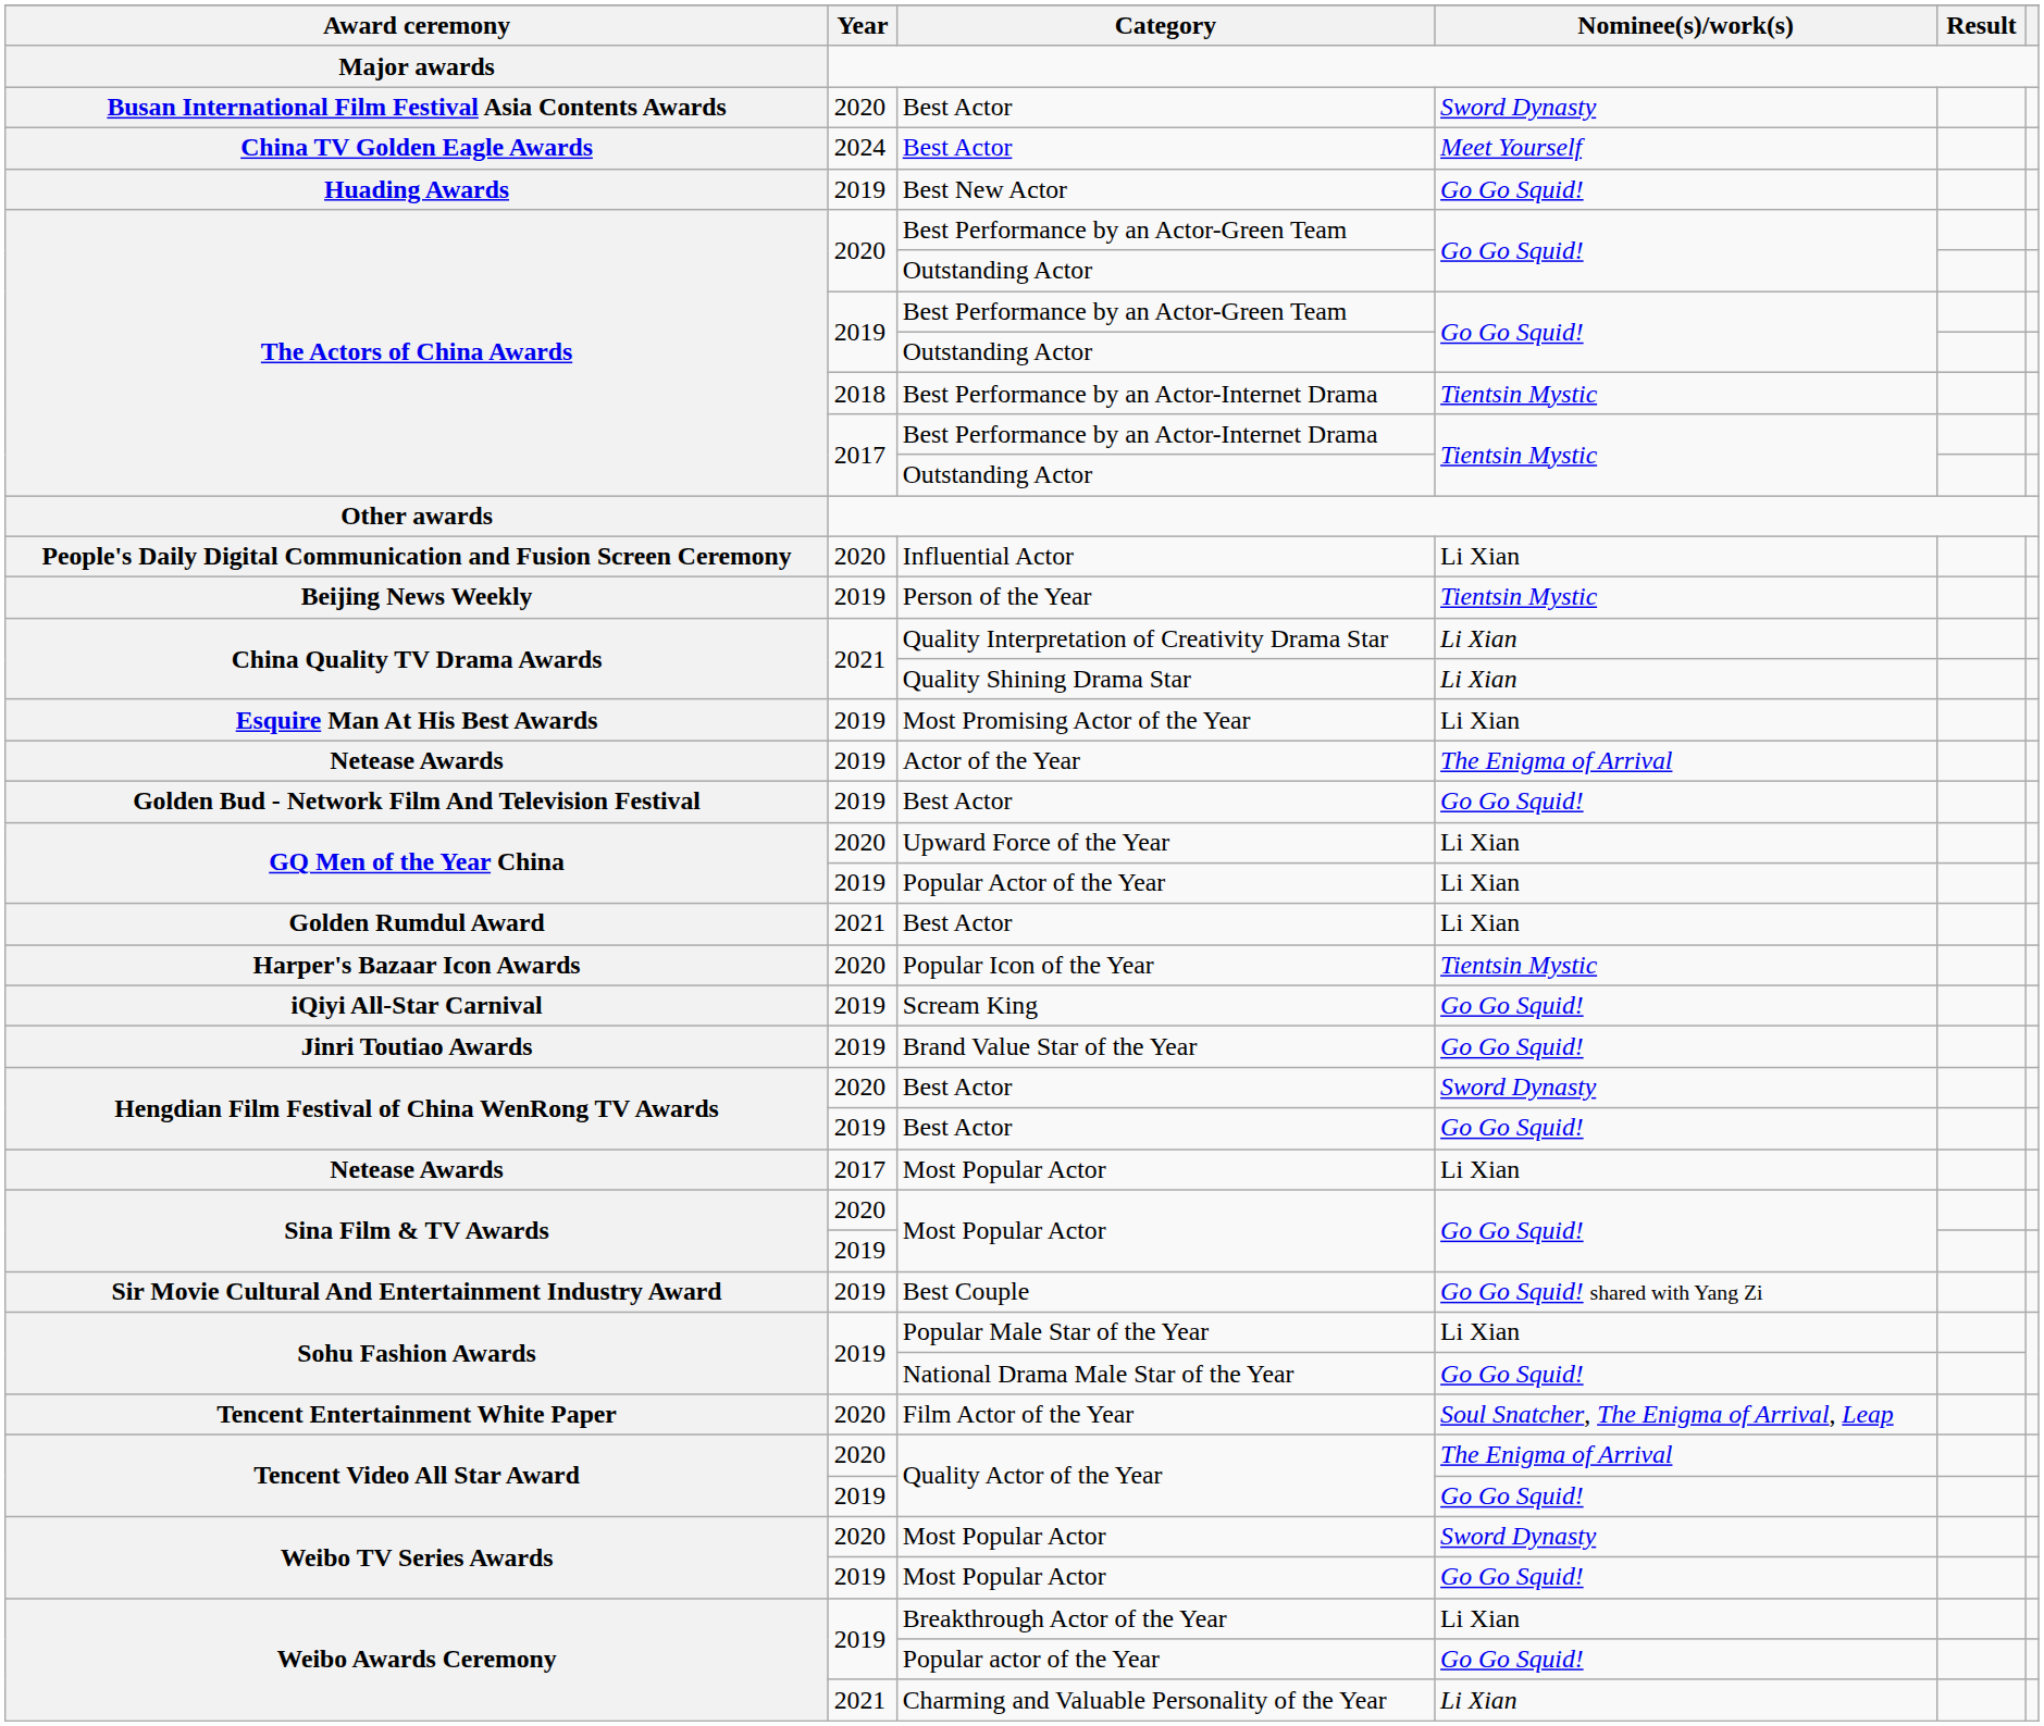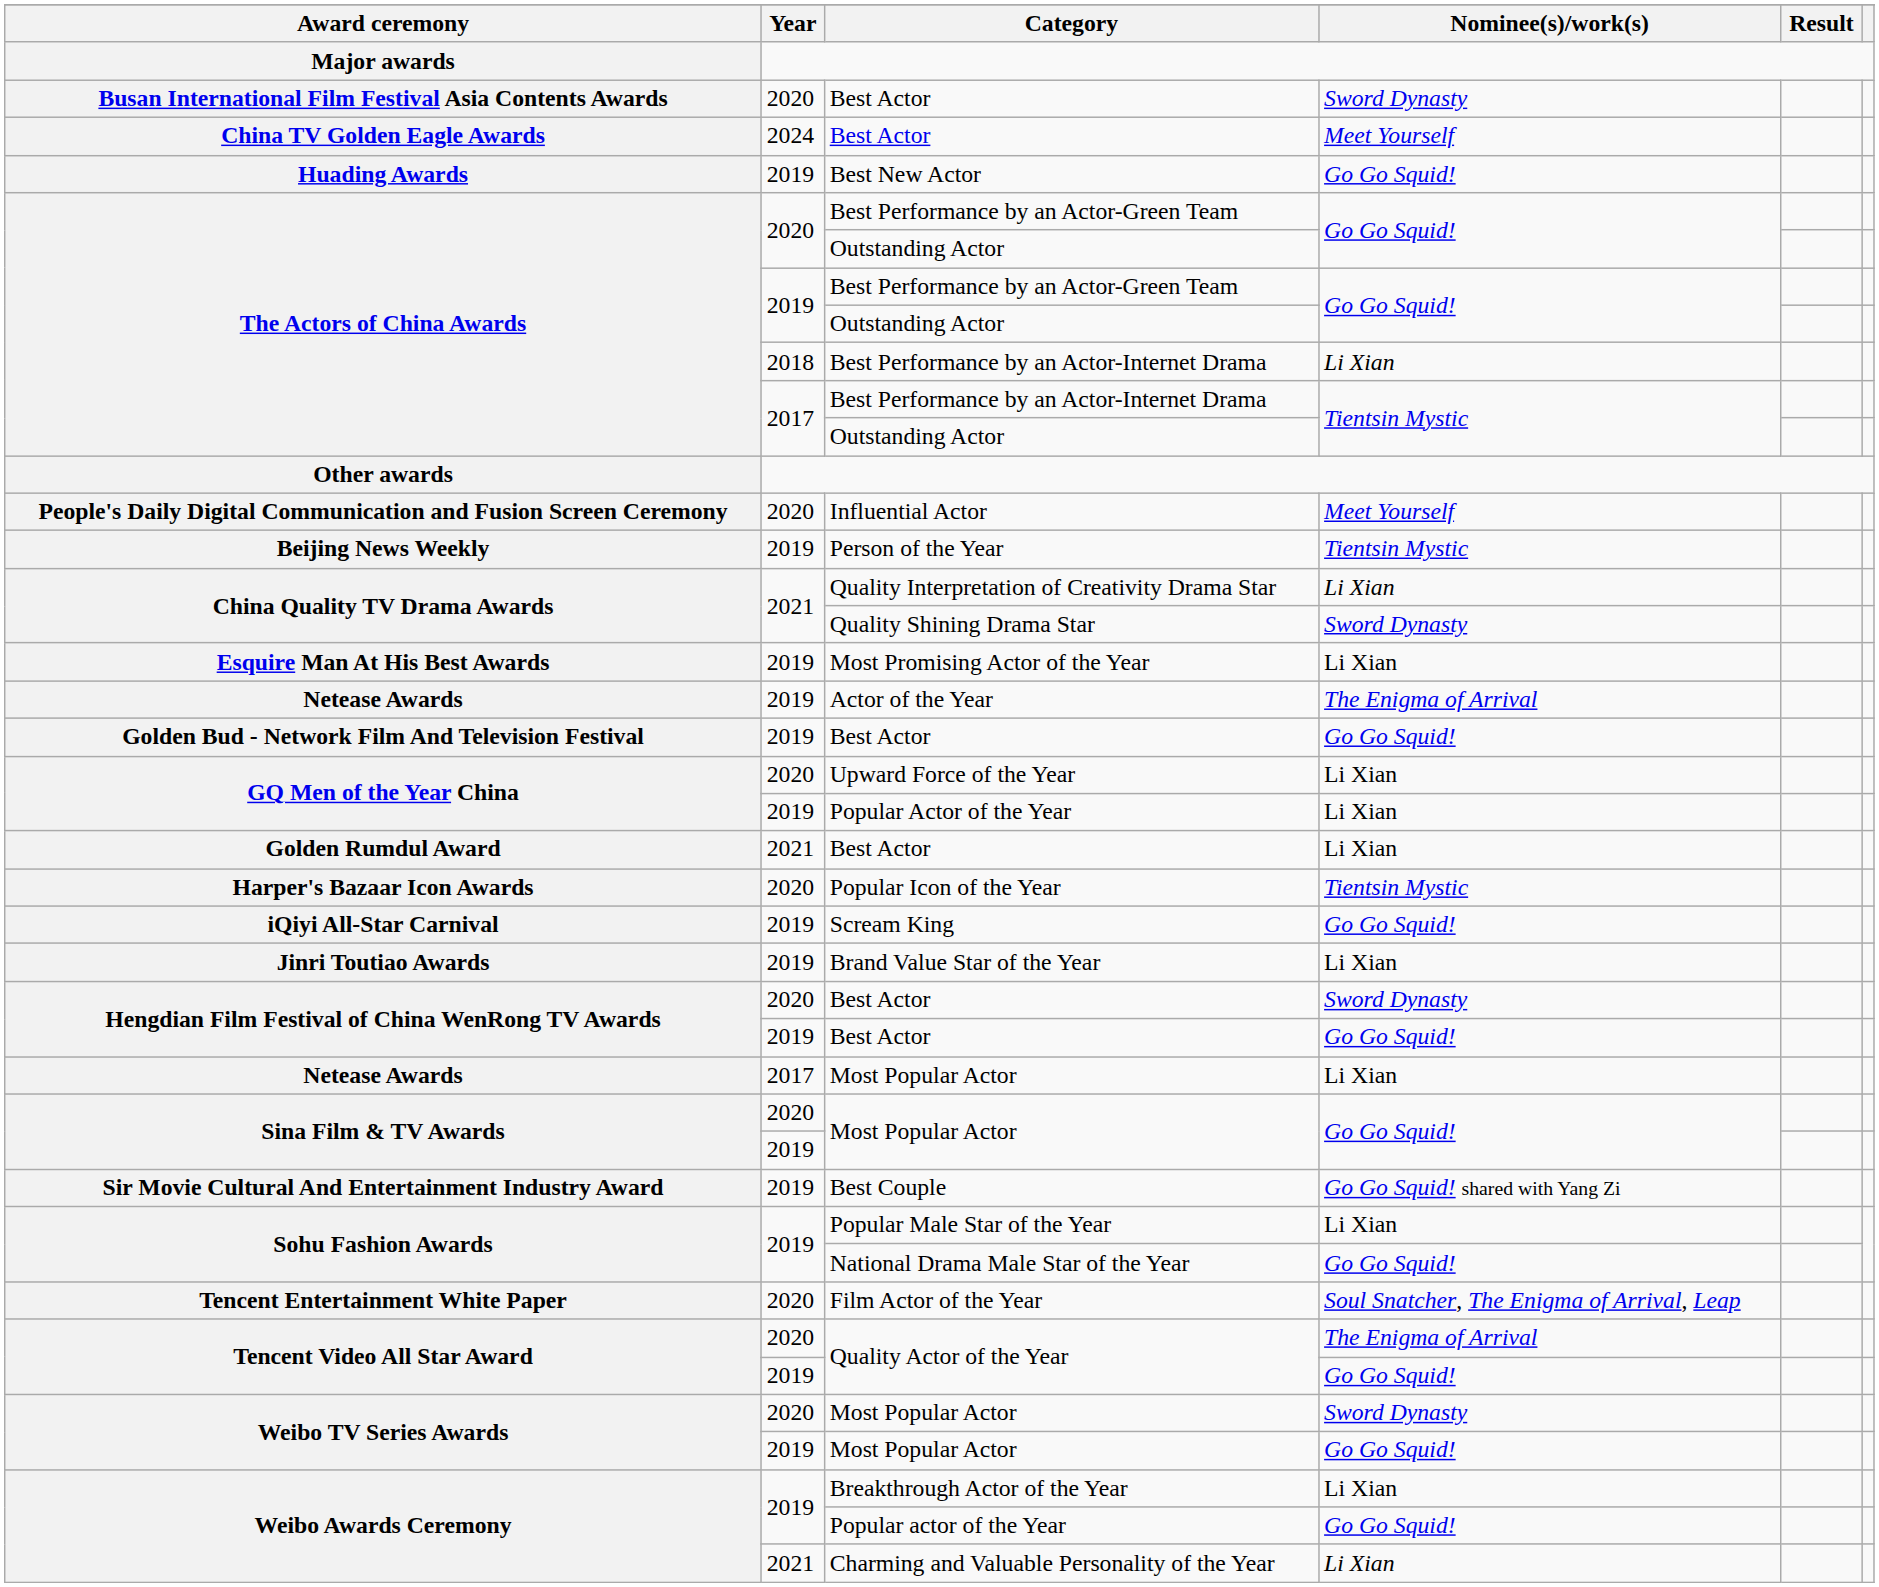 <table class="wikitable sortable plainrowheaders" style="width: 100%;">
 <tr style="background:#ccc; text-align:center;">
 </tr>
 <tr>
 </tr>
 <tr>
 <th scope="col">Award ceremony</th>
 <th scope="col">Year</th>
 <th scope="col">Category</th>
 <th scope="col">Nominee(s)/work(s)</th>
 <th scope="col">Result</th>
 <th scope="col" class="unsortable"></th>
 </tr>
 <tr>
 <th scope=><strong>Major awards</strong></th>
 </tr>
 <tr>
 <th scope="row"><a href='#'>Busan International Film Festival</a> Asia Contents Awards</th>
 <td>2020</td>
 <td>Best Actor</td>
 <td><em><a href='#'>Sword Dynasty</a></em></td>
 <td></td>
 <td></td>
 </tr>
 <tr>
 <th scope="row"><a href='#'>China TV Golden Eagle Awards</a></th>
 <td>2024</td>
 <td><a href='#'>Best Actor</a></td>
 <td><em><a href='#'>Meet Yourself</a></em></td>
 <td></td>
 <td style="text-align:center;"></td>
 </tr>
 <tr>
 <th scope="row"><a href='#'>Huading Awards</a></th>
 <td>2019</td>
 <td>Best New Actor</td>
 <td><em><a href='#'>Go Go Squid!</a></em></td>
 <td></td>
 <td style="text-align:center;"></td>
 </tr>
 <tr>
 <th scope="row" rowspan="7"><a href='#'>The Actors of China Awards</a> </th>
 <td rowspan="2">2020</td>
 <td>Best Performance by an Actor-Green Team</td>
 <td rowspan="2"><em><a href='#'>Go Go Squid!</a></em></td>
 <td></td>
 <td style="text-align:center;"></td>
 </tr>
 <tr>
 <td>Outstanding Actor</td>
 <td></td>
 <td></td>
 </tr>
 <tr>
 <td rowspan="2">2019</td>
 <td>Best Performance by an Actor-Green Team</td>
 <td rowspan="2"><em><a href='#'>Go Go Squid!</a></em></td>
 <td></td>
 <td style="text-align:center;"></td>
 </tr>
 <tr>
 <td>Outstanding Actor</td>
 <td></td>
 <td></td>
 </tr>
 <tr>
 <td>2018</td>
 <td>Best Performance by an Actor-Internet Drama</td>
-<td><em><a href='#'>Tientsin Mystic</a></em></td>
+<td><em>Li Xian</em></td>
 <td></td>
 <td></td>
 </tr>
 <tr>
 <td rowspan="2">2017</td>
 <td>Best Performance by an Actor-Internet Drama</td>
 <td rowspan="2"><em><a href='#'>Tientsin Mystic</a></em></td>
 <td></td>
 <td style="text-align:center;"></td>
 </tr>
 <tr>
 <td>Outstanding Actor</td>
 <td></td>
 <td></td>
 </tr>
 <tr>
 <th scope=><strong>Other awards</strong></th>
 </tr>
 <tr>
 <th scope="row">People's Daily Digital Communication and Fusion Screen Ceremony </th>
 <td>2020</td>
 <td>Influential Actor</td>
-<td>Li Xian</td>
+<td><em><a href='#'>Meet Yourself</a></em></td>
 <td></td>
 <td style="text-align:center;"></td>
 </tr>
 <tr>
 <th scope="row">Beijing News Weekly</th>
 <td>2019</td>
 <td>Person of the Year</td>
 <td><em><a href='#'>Tientsin Mystic</a></em></td>
 <td></td>
 <td style="text-align:center;"></td>
 </tr>
 <tr>
 <th rowspan="2" scope="row">China Quality TV Drama Awards</th>
 <td rowspan="2">2021</td>
 <td>Quality Interpretation of Creativity Drama Star</td>
 <td><em>Li Xian</em></td>
 <td></td>
 <td></td>
 </tr>
 <tr>
 <td>Quality Shining Drama Star</td>
-<td><em>Li Xian</em></td>
+<td><em><a href='#'>Sword Dynasty</a></em></td>
 <td></td>
 <td></td>
 </tr>
 <tr>
 <th scope="row"><a href='#'>Esquire</a> Man At His Best Awards</th>
 <td>2019</td>
 <td>Most Promising Actor of the Year</td>
 <td>Li Xian</td>
 <td></td>
 <td style="text-align:center;"></td>
 </tr>
 <tr>
 <th scope="row">Netease Awards</th>
 <td>2019</td>
 <td>Actor of the Year</td>
 <td><em><a href='#'>The Enigma of Arrival</a></em></td>
 <td></td>
 <td style="text-align:center;"></td>
 </tr>
 <tr>
 <th scope="row">Golden Bud - Network Film And Television Festival</th>
 <td>2019</td>
 <td>Best Actor</td>
 <td><em><a href='#'>Go Go Squid!</a></em></td>
 <td></td>
 <td style="text-align:center;"></td>
 </tr>
 <tr>
 <th scope="row" rowspan="2"><a href='#'>GQ Men of the Year</a> China</th>
 <td>2020</td>
 <td>Upward Force of the Year</td>
 <td>Li Xian</td>
 <td></td>
 <td></td>
 </tr>
 <tr>
 <td>2019</td>
 <td>Popular Actor of the Year</td>
 <td>Li Xian</td>
 <td></td>
 <td style="text-align:center;"></td>
 </tr>
 <tr>
 <th scope="row">Golden Rumdul Award</th>
 <td>2021</td>
 <td>Best Actor</td>
 <td>Li Xian</td>
 <td></td>
 <td style="text-align:center;"></td>
 </tr>
 <tr>
 <th scope="row">Harper's Bazaar Icon Awards</th>
 <td>2020</td>
 <td>Popular Icon of the Year</td>
 <td><em><a href='#'>Tientsin Mystic</a></em></td>
 <td></td>
 <td style="text-align:center;"></td>
 </tr>
 <tr>
 <th scope="row">iQiyi All-Star Carnival</th>
 <td>2019</td>
 <td>Scream King</td>
 <td><em><a href='#'>Go Go Squid!</a></em></td>
 <td></td>
 <td style="text-align:center;"></td>
 </tr>
 <tr>
 <th scope="row">Jinri Toutiao Awards</th>
 <td>2019</td>
 <td>Brand Value Star of the Year</td>
-<td><em><a href='#'>Go Go Squid!</a></em></td>
+<td>Li Xian</td>
 <td></td>
 <td style="text-align:center;"></td>
 </tr>
 <tr>
 <th scope="row" rowspan="2">Hengdian Film Festival of China WenRong TV Awards</th>
 <td>2020</td>
 <td>Best Actor</td>
 <td><em><a href='#'>Sword Dynasty</a></em></td>
 <td></td>
 <td></td>
 </tr>
 <tr>
 <td>2019</td>
 <td>Best Actor</td>
 <td><em><a href='#'>Go Go Squid!</a></em></td>
 <td></td>
 <td></td>
 </tr>
 <tr>
 <th scope="row">Netease Awards</th>
 <td>2017</td>
 <td>Most Popular Actor</td>
 <td>Li Xian</td>
 <td></td>
 <td style="text-align:center;"></td>
 </tr>
 <tr>
 <th scope="row" rowspan=2>Sina Film & TV Awards</th>
 <td>2020</td>
 <td rowspan=2>Most Popular Actor</td>
 <td rowspan=2><em><a href='#'>Go Go Squid!</a></em></td>
 <td></td>
 <td></td>
 </tr>
 <tr>
 <td>2019</td>
 <td></td>
 <td></td>
 </tr>
 <tr>
 <th scope="row">Sir Movie Cultural And Entertainment Industry Award</th>
 <td>2019</td>
 <td>Best Couple</td>
 <td><em><a href='#'>Go Go Squid!</a></em> <small>shared with Yang Zi</small></td>
 <td></td>
 <td></td>
 </tr>
 <tr>
 <th scope="row" rowspan="2">Sohu Fashion Awards</th>
 <td rowspan="2">2019</td>
 <td>Popular Male Star of the Year</td>
 <td>Li Xian</td>
 <td></td>
 <td rowspan="2" style="text-align:center;"></td>
 </tr>
 <tr>
 <td>National Drama Male Star of the Year</td>
 <td><em><a href='#'>Go Go Squid!</a></em></td>
 <td></td>
 </tr>
 <tr>
 <th scope="row">Tencent Entertainment White Paper</th>
 <td>2020</td>
 <td>Film Actor of the Year</td>
 <td><em><a href='#'>Soul Snatcher</a></em>, <em><a href='#'>The Enigma of Arrival</a></em>, <em><a href='#'>Leap</a></em></td>
 <td></td>
 <td></td>
 </tr>
 <tr>
 <th scope="row" rowspan="2">Tencent Video All Star Award</th>
 <td>2020</td>
 <td rowspan="2">Quality Actor of the Year</td>
 <td><em><a href='#'>The Enigma of Arrival</a></em></td>
 <td></td>
 <td></td>
 </tr>
 <tr>
 <td>2019</td>
 <td><em><a href='#'>Go Go Squid!</a></em></td>
 <td></td>
 <td style="text-align:center;"></td>
 </tr>
 <tr>
 <th scope="row" rowspan="2">Weibo TV Series Awards</th>
 <td>2020</td>
 <td>Most Popular Actor</td>
 <td><em><a href='#'>Sword Dynasty</a></em></td>
 <td></td>
 <td></td>
 </tr>
 <tr>
 <td>2019</td>
 <td>Most Popular Actor</td>
 <td><em><a href='#'>Go Go Squid!</a></em></td>
 <td></td>
 <td style="text-align:center;"></td>
 </tr>
 <tr>
 <th scope="row" rowspan="3">Weibo Awards Ceremony</th>
 <td rowspan="2">2019</td>
 <td>Breakthrough Actor of the Year</td>
 <td>Li Xian</td>
 <td></td>
 <td style="text-align:center;"></td>
 </tr>
 <tr>
 <td>Popular actor of the Year</td>
 <td><em><a href='#'>Go Go Squid!</a></em></td>
 <td></td>
 <td style="text-align:center;"></td>
 </tr>
 <tr>
 <td>2021</td>
 <td>Charming and Valuable Personality of the Year</td>
 <td><em>Li Xian</em></td>
 <td></td>
 <td></td>
 </tr>
 </table>
